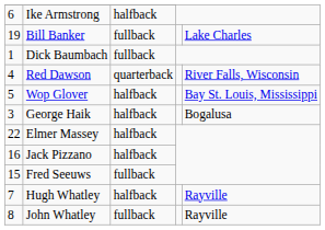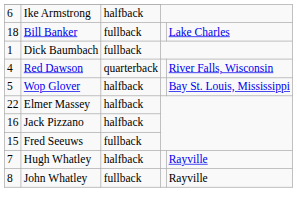 <table class="wikitable">
 <tr>
 </tr>
 <tr>
 <td>6</td>
 <td>Ike Armstrong</td>
 <td>halfback</td>
 </tr>
 <tr>
-<td>19</td>
+<td>18</td>
 <td><a href='#'>Bill Banker</a></td>
 <td>fullback</td>
 <td></td>
 <td><a href='#'>Lake Charles</a></td>
 </tr>
 <tr>
 <td>1</td>
 <td>Dick Baumbach</td>
 <td>fullback</td>
 </tr>
 <tr>
 <td>4</td>
 <td><a href='#'>Red Dawson</a></td>
 <td>quarterback</td>
 <td></td>
 <td><a href='#'>River Falls, Wisconsin</a></td>
 </tr>
 <tr>
 <td>5</td>
 <td><a href='#'>Wop Glover</a></td>
 <td>halfback</td>
 <td></td>
 <td><a href='#'>Bay St. Louis, Mississippi</a></td>
-</tr>
-<tr>
-<td>3</td>
-<td>George Haik</td>
-<td>halfback</td>
-<td></td>
-<td>Bogalusa</td>
 </tr>
 <tr>
 <td>22</td>
 <td>Elmer Massey</td>
 <td>halfback</td>
 </tr>
 <tr>
 <td>16</td>
 <td>Jack Pizzano</td>
 <td>halfback</td>
 </tr>
 <tr>
 <td>15</td>
 <td>Fred Seeuws</td>
 <td>fullback</td>
 </tr>
 <tr>
 <td>7</td>
 <td>Hugh Whatley</td>
 <td>halfback</td>
 <td></td>
 <td><a href='#'>Rayville</a></td>
 </tr>
 <tr>
 <td>8</td>
 <td>John Whatley</td>
 <td>fullback</td>
 <td></td>
 <td>Rayville</td>
 </tr>
 </table>
